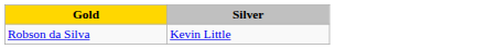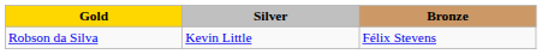 <table class="wikitable" style="text-align:left">
 <tr align="center">
 <td width=200 bgcolor=gold><strong>Gold</strong></td>
 <td width=200 bgcolor=silver><strong>Silver</strong></td>
+<td width=200 bgcolor=CC9966><strong>Bronze</strong></td>
 </tr>
 <tr>
 <td><a href='#'>Robson da Silva</a><br><em></em></td>
 <td><a href='#'>Kevin Little</a><br><em></em></td>
+<td><a href='#'>Félix Stevens</a><br><em></em></td>
 </tr>
 </table>
